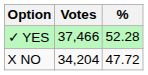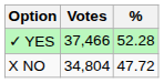 <table class="wikitable">
 <tr>
 <th>Option</th>
 <th>Votes</th>
 <th>%</th>
 </tr>
 <tr>
 <td style=background:#bbf8be>✓ YES</td>
 <td style=background:#bbf8be>37,466</td>
 <td style=background:#bbf8be>52.28</td>
 </tr>
 <tr>
 <td>X NO</td>
-<td>34,204</td>
+<td>34,804</td>
 <td>47.72</td>
 </tr>
 </table>
